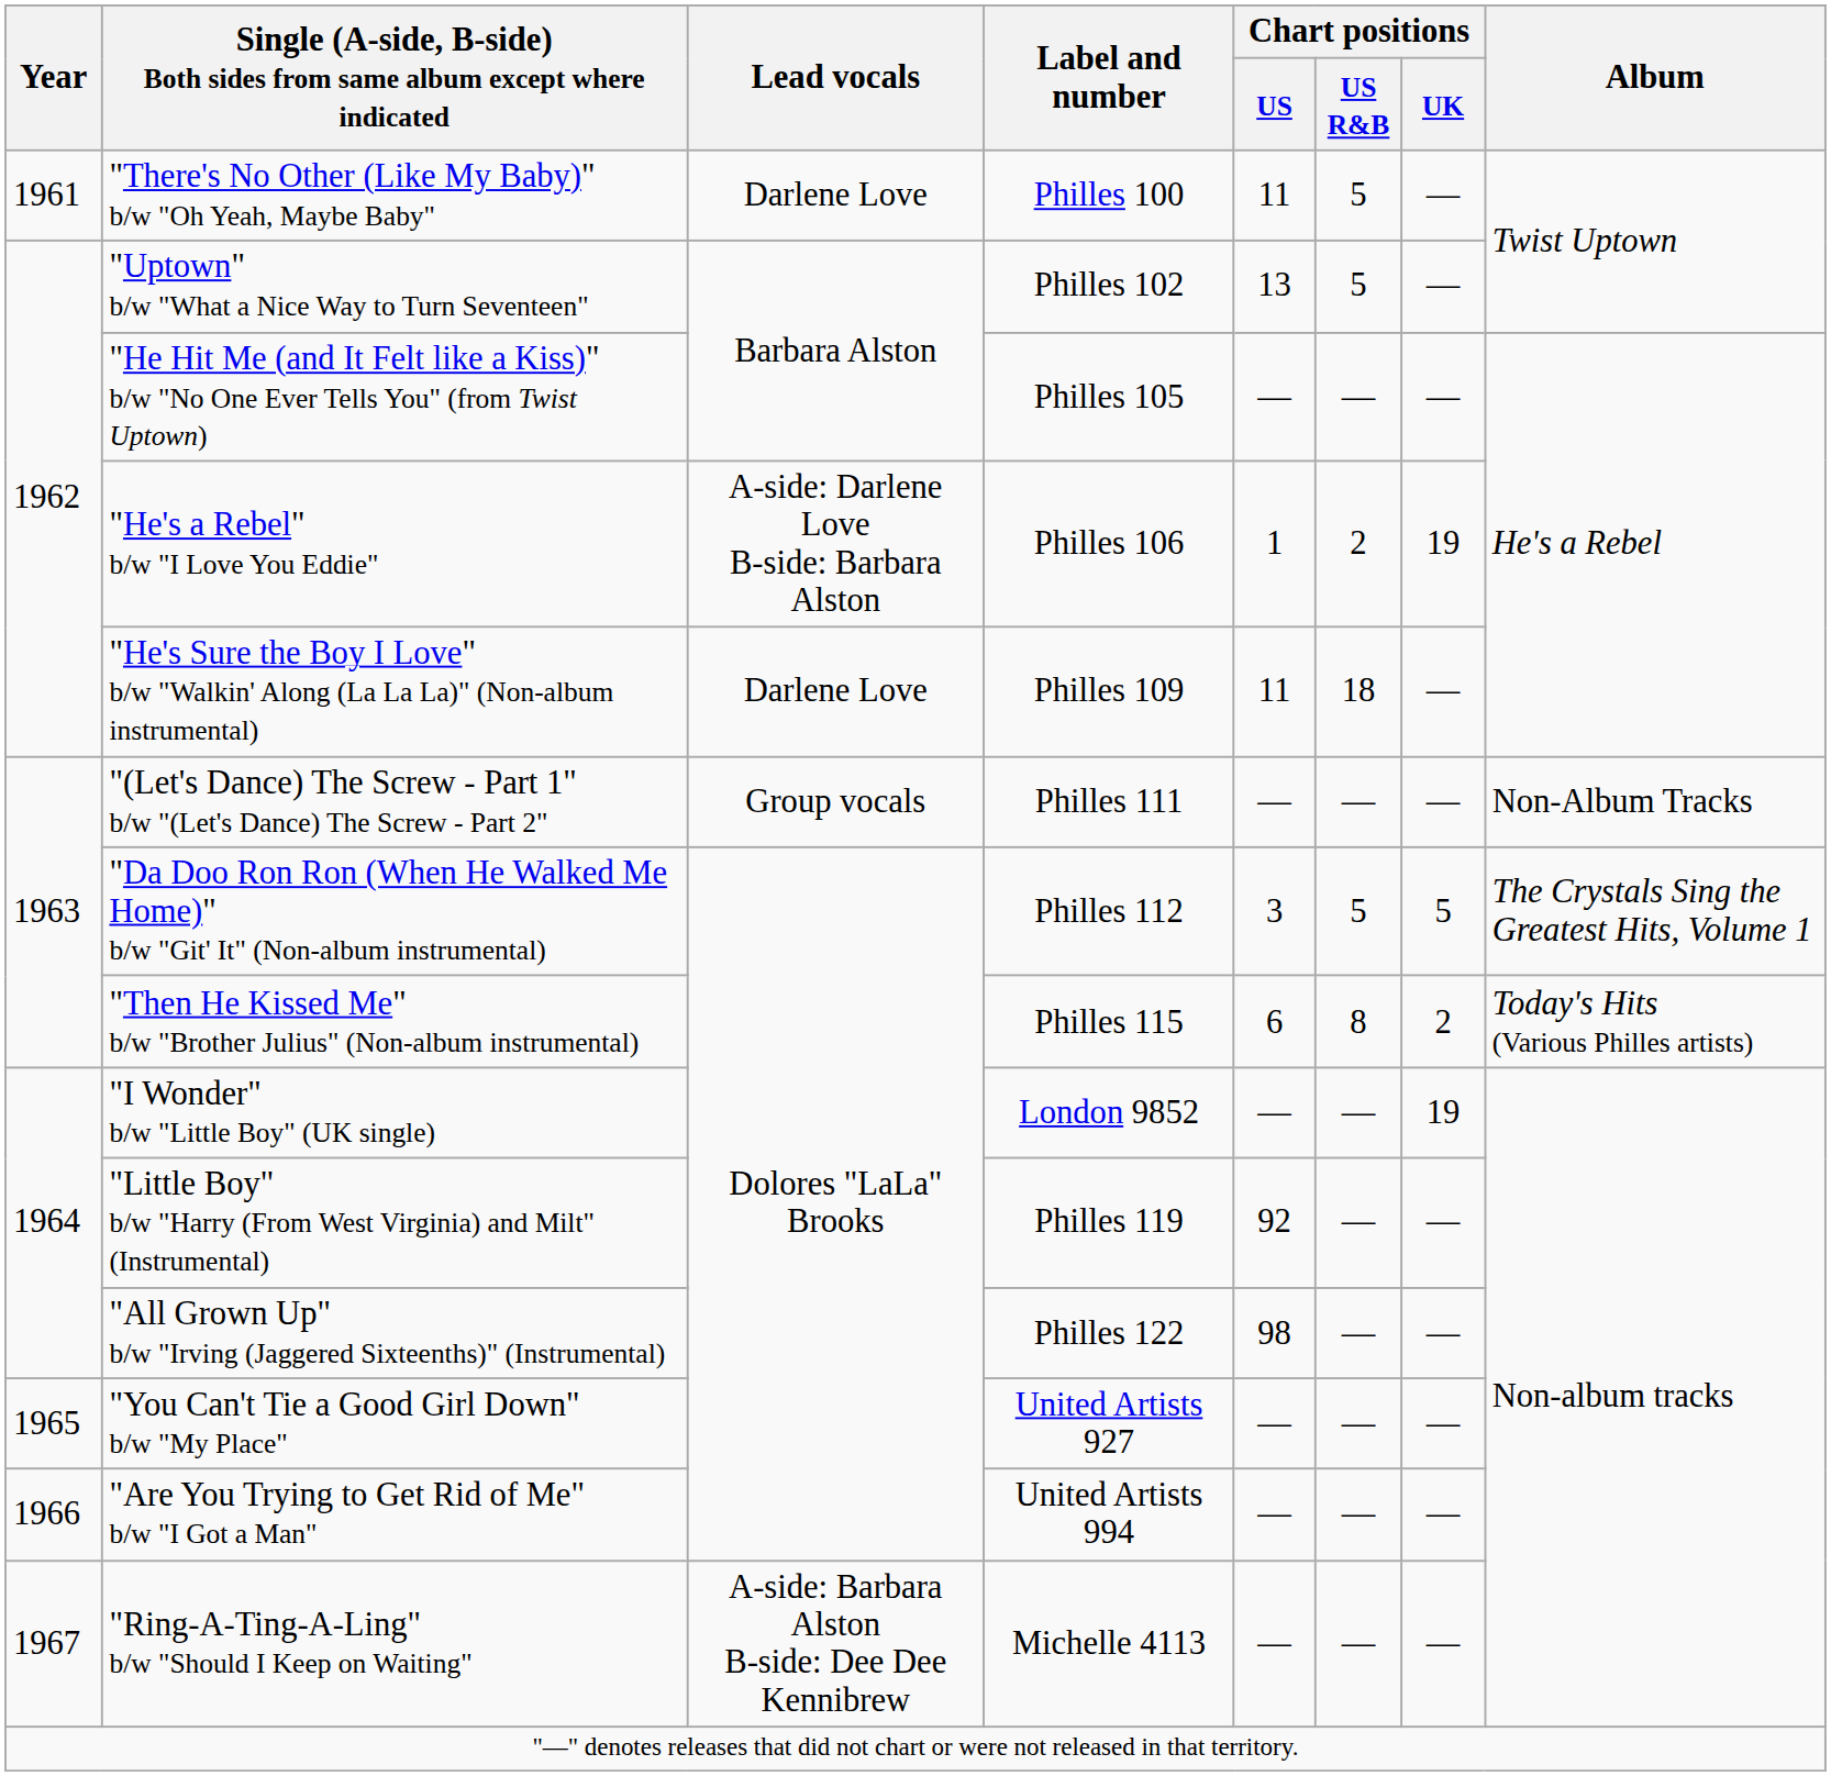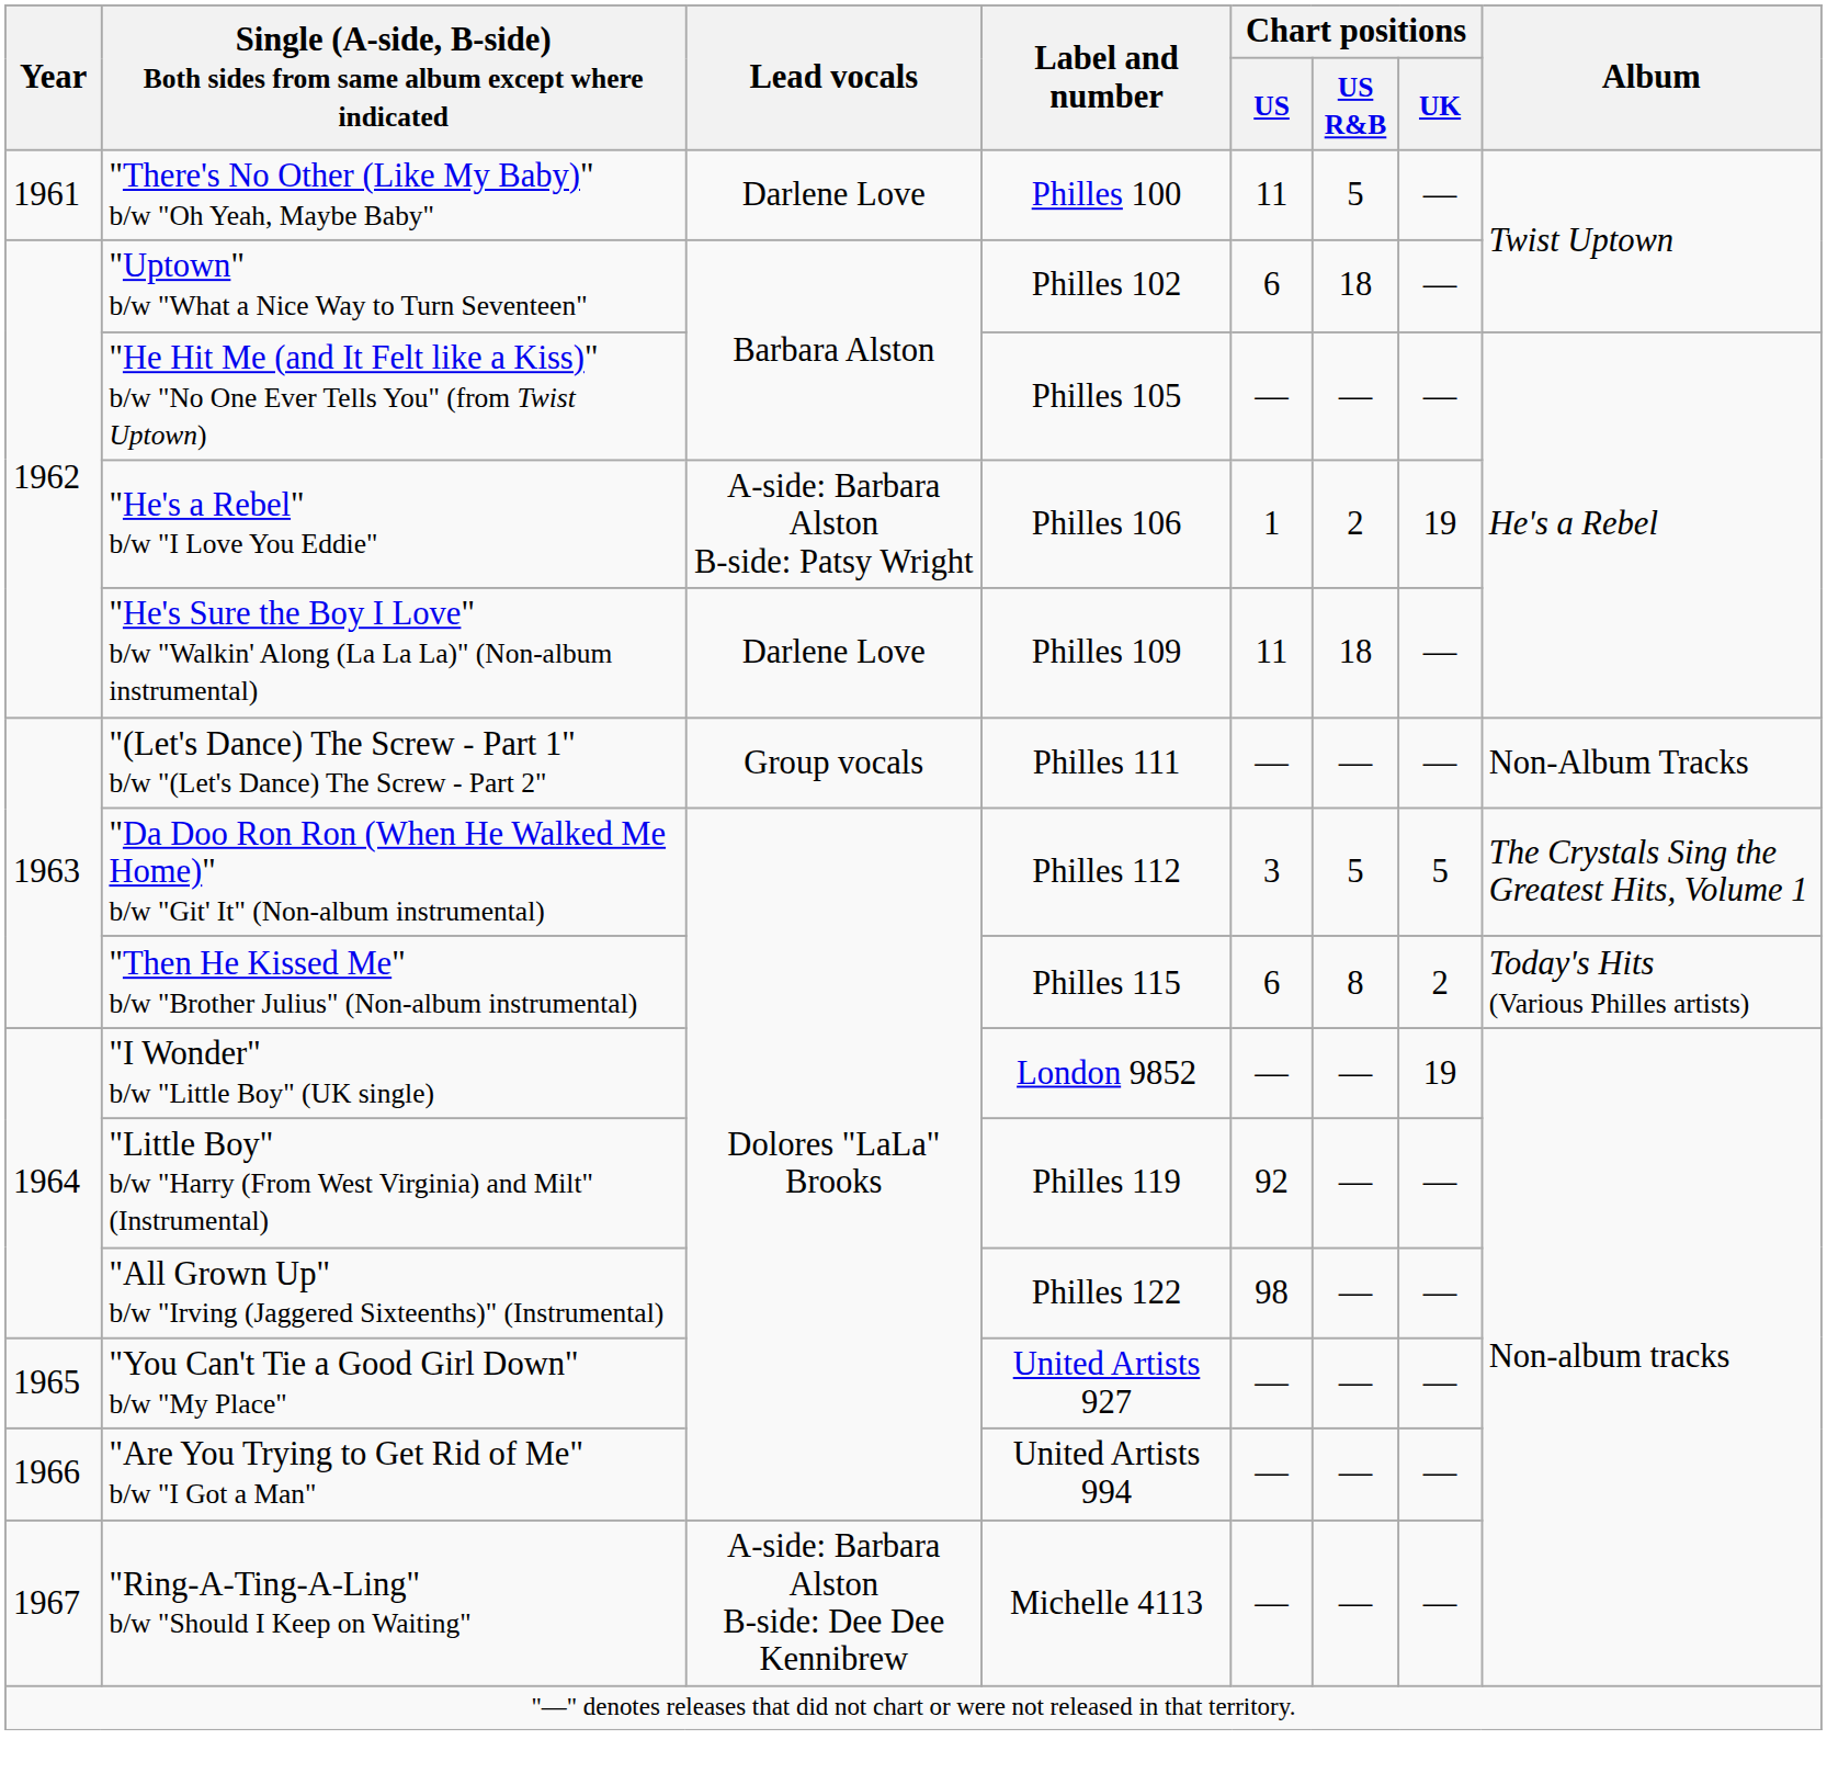 <table class="wikitable">
 <tr>
 <th style="width:40px;" rowspan="2">Year</th>
 <th style="width:320px;" rowspan="2">Single (A-side, B-side)<br><small>Both sides from same album except where indicated</small></th>
 <th style="width:150px;" rowspan="2">Lead vocals</th>
 <th style="width:125px;" rowspan="2">Label and number</th>
 <th style="width:80px;" colspan="3">Chart positions</th>
 <th style="width:180px;" rowspan="2">Album</th>
 </tr>
 <tr>
 <th style="width:35px;"><small><a href='#'>US</a></small><br></th>
 <th style="width:35px;"><small><a href='#'>US R&B</a></small><br></th>
 <th style="width:35px;"><small><a href='#'>UK</a><br></small></th>
 </tr>
 <tr>
 <td>1961</td>
 <td>"<a href='#'>There's No Other (Like My Baby)</a>" <br><small>b/w "Oh Yeah, Maybe Baby"</small></td>
 <td style="text-align:center;">Darlene Love</td>
 <td style="text-align:center;"><a href='#'>Philles</a> 100</td>
 <td style="text-align:center;">11</td>
 <td style="text-align:center;">5</td>
 <td style="text-align:center;">—</td>
 <td rowspan="2"><em>Twist Uptown</em></td>
 </tr>
 <tr>
 <td rowspan="4">1962</td>
 <td>"<a href='#'>Uptown</a>" <br><small>b/w "What a Nice Way to Turn Seventeen"</small></td>
 <td style="text-align:center;" rowspan="2">Barbara Alston</td>
 <td style="text-align:center;">Philles 102</td>
-<td style="text-align:center;">13</td>
-<td style="text-align:center;">5</td>
+<td style="text-align:center;">6</td>
+<td style="text-align:center;">18</td>
 <td style="text-align:center;">—</td>
 </tr>
 <tr>
 <td>"<a href='#'>He Hit Me (and It Felt like a Kiss)</a>" <br><small>b/w "No One Ever Tells You" (from <em>Twist Uptown</em>)</small></td>
 <td style="text-align:center;">Philles 105</td>
 <td style="text-align:center;">—</td>
 <td style="text-align:center;">—</td>
 <td style="text-align:center;">—</td>
 <td rowspan="3"><em>He's a Rebel</em></td>
 </tr>
 <tr>
 <td>"<a href='#'>He's a Rebel</a>" <br><small>b/w "I Love You Eddie"</small></td>
-<td style="text-align:center;">A-side: Darlene Love <br>B-side: Barbara Alston</td>
+<td style="text-align:center;">A-side: Barbara Alston <br>B-side: Patsy Wright</td>
 <td style="text-align:center;">Philles 106</td>
 <td style="text-align:center;">1</td>
 <td style="text-align:center;">2</td>
 <td style="text-align:center;">19</td>
 </tr>
 <tr>
 <td>"<a href='#'>He's Sure the Boy I Love</a>" <br><small>b/w "Walkin' Along (La La La)" (Non-album instrumental)</small></td>
 <td style="text-align:center;">Darlene Love</td>
 <td style="text-align:center;">Philles 109</td>
 <td style="text-align:center;">11</td>
 <td style="text-align:center;">18</td>
 <td style="text-align:center;">—</td>
 </tr>
 <tr>
 <td rowspan="3">1963</td>
 <td>"(Let's Dance) The Screw - Part 1" <br><small>b/w "(Let's Dance) The Screw - Part 2"</small></td>
 <td style="text-align:center;">Group vocals</td>
 <td style="text-align:center;">Philles 111</td>
 <td style="text-align:center;">—</td>
 <td style="text-align:center;">—</td>
 <td style="text-align:center;">—</td>
 <td>Non-Album Tracks</td>
 </tr>
 <tr>
 <td>"<a href='#'>Da Doo Ron Ron (When He Walked Me Home)</a>" <br><small>b/w "Git' It" (Non-album instrumental)</small></td>
 <td style="text-align:center;" rowspan="7">Dolores "LaLa" Brooks</td>
 <td style="text-align:center;">Philles 112</td>
 <td style="text-align:center;">3</td>
 <td style="text-align:center;">5</td>
 <td style="text-align:center;">5</td>
 <td><em>The Crystals Sing the Greatest Hits, Volume 1</em></td>
 </tr>
 <tr>
 <td>"<a href='#'>Then He Kissed Me</a>" <br><small>b/w "Brother Julius" (Non-album instrumental)</small></td>
 <td style="text-align:center;">Philles 115</td>
 <td style="text-align:center;">6</td>
 <td style="text-align:center;">8</td>
 <td style="text-align:center;">2</td>
 <td><em>Today's Hits</em> <br><small>(Various Philles artists)</small></td>
 </tr>
 <tr>
 <td rowspan="3">1964</td>
 <td>"I Wonder" <br><small>b/w "Little Boy" (UK single)</small></td>
 <td style="text-align:center;"><a href='#'>London</a> 9852</td>
 <td style="text-align:center;">—</td>
 <td style="text-align:center;">—</td>
 <td style="text-align:center;">19</td>
 <td rowspan="6">Non-album tracks</td>
 </tr>
 <tr>
 <td>"Little Boy" <br><small>b/w "Harry (From West Virginia) and Milt" (Instrumental)</small></td>
 <td style="text-align:center;">Philles 119</td>
 <td style="text-align:center;">92</td>
 <td style="text-align:center;">—</td>
 <td style="text-align:center;">—</td>
 </tr>
 <tr>
 <td>"All Grown Up" <br><small>b/w "Irving (Jaggered Sixteenths)" (Instrumental)</small></td>
 <td style="text-align:center;">Philles 122</td>
 <td style="text-align:center;">98</td>
 <td style="text-align:center;">—</td>
 <td style="text-align:center;">—</td>
 </tr>
 <tr>
 <td>1965</td>
 <td>"You Can't Tie a Good Girl Down" <br><small>b/w "My Place"</small></td>
 <td style="text-align:center;"><a href='#'>United Artists</a> 927</td>
 <td style="text-align:center;">—</td>
 <td style="text-align:center;">—</td>
 <td style="text-align:center;">—</td>
 </tr>
 <tr>
 <td>1966</td>
 <td>"Are You Trying to Get Rid of Me" <br><small>b/w "I Got a Man" </small></td>
 <td style="text-align:center;">United Artists 994</td>
 <td style="text-align:center;">—</td>
 <td style="text-align:center;">—</td>
 <td style="text-align:center;">—</td>
 </tr>
 <tr>
 <td>1967</td>
 <td>"Ring-A-Ting-A-Ling" <br><small>b/w "Should I Keep on Waiting" </small></td>
 <td style="text-align:center;">A-side: Barbara Alston <br>B-side: Dee Dee Kennibrew</td>
 <td style="text-align:center;">Michelle 4113</td>
 <td style="text-align:center;">—</td>
 <td style="text-align:center;">—</td>
 <td style="text-align:center;">—</td>
 </tr>
 <tr>
 <td colspan="8" style="text-align:center; font-size:9pt;">"—" denotes releases that did not chart or were not released in that territory.</td>
 </tr>
 </table>
